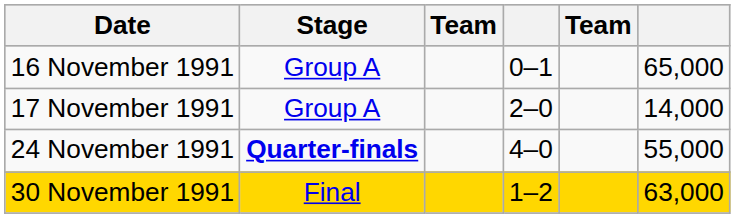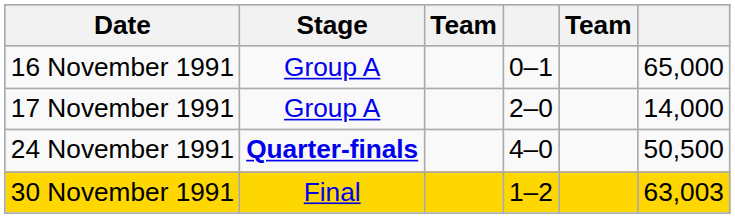 <table class="wikitable">
 <tr>
 <th>Date</th>
 <th>Stage</th>
 <th>Team</th>
 <th></th>
 <th>Team</th>
 <th></th>
 </tr>
 <tr align=center>
 <td>16 November 1991</td>
 <td><a href='#'>Group A</a></td>
 <td></td>
 <td>0–1</td>
 <td></td>
 <td>65,000</td>
 </tr>
 <tr align=center>
 <td>17 November 1991</td>
 <td><a href='#'>Group A</a></td>
 <td></td>
 <td>2–0</td>
 <td></td>
 <td>14,000</td>
 </tr>
 <tr align=center>
 <td>24 November 1991</td>
 <td><strong><a href='#'>Quarter-finals</a></strong></td>
 <td></td>
 <td>4–0</td>
 <td></td>
-<td>55,000</td>
+<td>50,500</td>
 </tr>
 <tr align=center bgcolor=gold>
 <td>30 November 1991</td>
 <td><a href='#'>Final</a></td>
 <td></td>
 <td>1–2</td>
 <td></td>
-<td>63,000</td>
+<td>63,003</td>
 </tr>
 </table>
